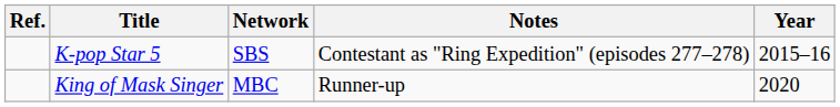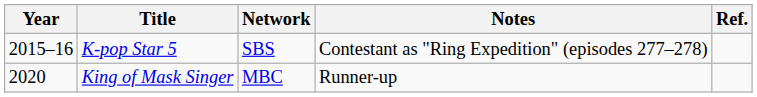 <table class="wikitable sortable">
 <tr>
-<th>Ref.</th>
+<th>Year</th>
 <th>Title</th>
 <th>Network</th>
 <th>Notes</th>
-<th>Year</th>
+<th>Ref.</th>
 </tr>
 <tr>
-<td></td>
+<td>2015–16</td>
 <td><em><a href='#'>K-pop Star 5</a></em></td>
 <td><a href='#'>SBS</a></td>
 <td>Contestant as "Ring Expedition" (episodes 277–278)</td>
-<td>2015–16</td>
+<td></td>
 </tr>
 <tr>
-<td></td>
+<td>2020</td>
 <td><em><a href='#'>King of Mask Singer</a></em></td>
 <td><a href='#'>MBC</a></td>
 <td>Runner-up</td>
-<td>2020</td>
+<td></td>
 </tr>
 </table>
